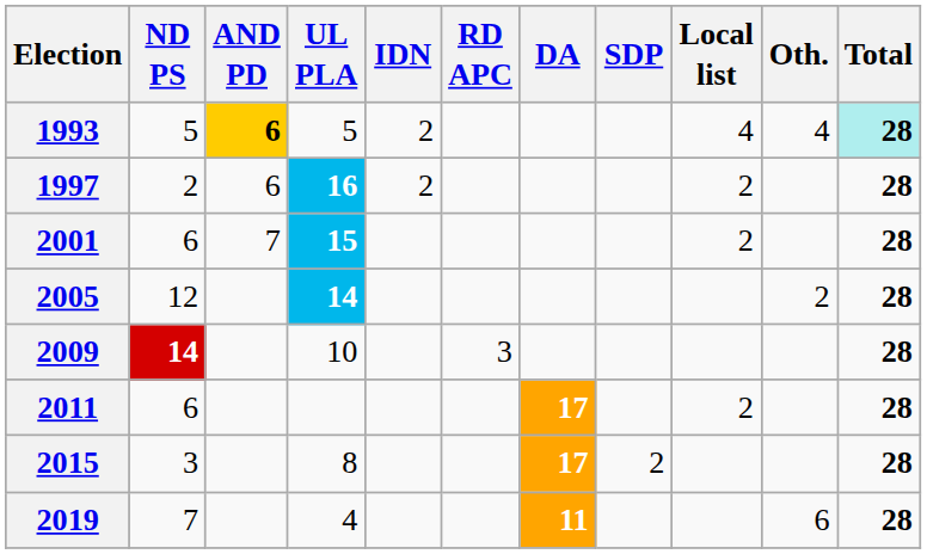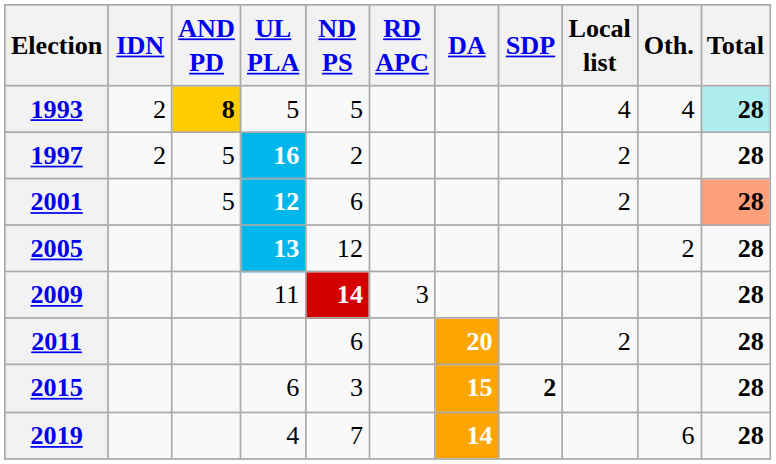 <table class="wikitable" style="text-align:right; font-size:95%; line-height:20px;">
 <tr>
 <th width="30px">Election</th>
-<th width="30px"><a href='#'>ND</a><br><a href='#'>PS</a></th>
+<th width="30px"><a href='#'>IDN</a></th>
 <th width="30px"><a href='#'>AND</a><br><a href='#'>PD</a></th>
 <th width="30px"><a href='#'>UL</a><br><a href='#'>PLA</a></th>
-<th width="30px"><a href='#'>IDN</a></th>
+<th width="30px"><a href='#'>ND</a><br><a href='#'>PS</a></th>
 <th width="30px"><a href='#'>RD</a><br><a href='#'>APC</a></th>
 <th width="30px"><a href='#'>DA</a></th>
 <th width="30px"><a href='#'>SDP</a></th>
 <th width="30px">Local list</th>
 <th width="30px">Oth.</th>
 <th width="30px">Total</th>
 </tr>
 <tr>
 <th style="text-align: center;"><a href='#'>1993</a></th>
+<td style="text-align: right;">2</td>
+<td style="text-align: right;background:#ffcc00"><strong>8</strong></td>
 <td style="text-align: right;">5</td>
-<td style="text-align: right;background:#ffcc00"><strong>6</strong></td>
 <td style="text-align: right;">5</td>
-<td style="text-align: right;">2</td>
 <td style="text-align: right;"></td>
 <td style="text-align: right;"></td>
 <td style="text-align: right;"></td>
 <td style="text-align: right;">4</td>
 <td style="text-align: right;">4</td>
 <td style="background: paleturquoise; text-align: right;"><strong>28</strong></td>
 </tr>
 <tr>
 <th style="text-align: center;"><a href='#'>1997</a></th>
 <td style="text-align: right;">2</td>
-<td style="text-align: right;">6</td>
+<td style="text-align: right;">5</td>
 <td style="text-align: right;background:#00B7EB;color:white"><strong>16</strong></td>
 <td style="text-align: right;">2</td>
 <td style="text-align: right;"></td>
 <td style="text-align: right;"></td>
 <td style="text-align: right;"></td>
 <td style="text-align: right;">2</td>
 <td style="text-align: right;"></td>
 <td style="text-align: right;"><strong>28</strong></td>
 </tr>
 <tr>
 <th style="text-align: center;"><a href='#'>2001</a></th>
+<td style="text-align: right;"></td>
+<td style="text-align: right;">5</td>
+<td style="text-align: right;background:#00B7EB;color:white"><strong>12</strong></td>
 <td style="text-align: right;">6</td>
-<td style="text-align: right;">7</td>
-<td style="text-align: right;background:#00B7EB;color:white"><strong>15</strong></td>
-<td style="text-align: right;"></td>
 <td style="text-align: right;"></td>
 <td style="text-align: right;"></td>
 <td style="text-align: right;"></td>
 <td style="text-align: right;">2</td>
 <td style="text-align: right;"></td>
-<td style="text-align: right;"><strong>28</strong></td>
+<td style="background: lightsalmon; text-align: right;"><strong>28</strong></td>
 </tr>
 <tr>
 <th style="text-align: center;"><a href='#'>2005</a></th>
+<td style="text-align: right;"></td>
+<td style="text-align: right;"></td>
+<td style="text-align: right;background:#00B7EB;color:white"><strong>13</strong></td>
 <td style="text-align: right;">12</td>
-<td style="text-align: right;"></td>
-<td style="text-align: right;background:#00B7EB;color:white"><strong>14</strong></td>
-<td style="text-align: right;"></td>
 <td style="text-align: right;"></td>
 <td style="text-align: right;"></td>
 <td style="text-align: right;"></td>
 <td style="text-align: right;"></td>
 <td style="text-align: right;">2</td>
 <td style="text-align: right;"><strong>28</strong></td>
 </tr>
 <tr>
 <th style="text-align: center;"><a href='#'>2009</a></th>
+<td style="text-align: right;"></td>
+<td style="text-align: right;"></td>
+<td style="text-align: right;">11</td>
 <td style="text-align: right;background:#D40000;color:white"><strong>14</strong></td>
-<td style="text-align: right;"></td>
-<td style="text-align: right;">10</td>
-<td style="text-align: right;"></td>
 <td style="text-align: right;">3</td>
 <td style="text-align: right;"></td>
 <td style="text-align: right;"></td>
 <td style="text-align: right;"></td>
 <td style="text-align: right;"></td>
 <td style="text-align: right;"><strong>28</strong></td>
 </tr>
 <tr>
 <th style="text-align: center;"><a href='#'>2011</a></th>
-<td style="text-align: right;">6</td>
 <td style="text-align: right;"></td>
 <td style="text-align: right;"></td>
 <td style="text-align: right;"></td>
+<td style="text-align: right;">6</td>
 <td style="text-align: right;"></td>
-<td style="text-align: right;background:orange;color:white"><strong>17</strong></td>
+<td style="text-align: right;background:orange;color:white"><strong>20</strong></td>
 <td style="text-align: right;"></td>
 <td style="text-align: right;">2</td>
 <td style="text-align: right;"></td>
 <td style="text-align: right;"><strong>28</strong></td>
 </tr>
 <tr>
 <th style="text-align: center;"><a href='#'>2015</a></th>
+<td style="text-align: right;"></td>
+<td style="text-align: right;"></td>
+<td style="text-align: right;">6</td>
 <td style="text-align: right;">3</td>
 <td style="text-align: right;"></td>
-<td style="text-align: right;">8</td>
-<td style="text-align: right;"></td>
-<td style="text-align: right;"></td>
-<td style="text-align: right;background:orange;color:white"><strong>17</strong></td>
-<td style="text-align: right;">2</td>
+<td style="text-align: right;background:orange;color:white"><strong>15</strong></td>
+<td style="text-align: right;"><strong>2</strong></td>
 <td style="text-align: right;"></td>
 <td style="text-align: right;"></td>
 <td style="text-align: right;"><strong>28</strong></td>
 </tr>
 <tr>
 <th style="text-align: center;"><a href='#'>2019</a></th>
+<td style="text-align: right;"></td>
+<td style="text-align: right;"></td>
+<td style="text-align: right;">4</td>
 <td style="text-align: right;">7</td>
 <td style="text-align: right;"></td>
-<td style="text-align: right;">4</td>
-<td style="text-align: right;"></td>
-<td style="text-align: right;"></td>
-<td style="text-align: right;background:orange;color:white"><strong>11</strong></td>
+<td style="text-align: right;background:orange;color:white"><strong>14</strong></td>
 <td style="text-align: right;"></td>
 <td style="text-align: right;"></td>
 <td style="text-align: right;">6</td>
 <td style="text-align: right;"><strong>28</strong></td>
 </tr>
 </table>
